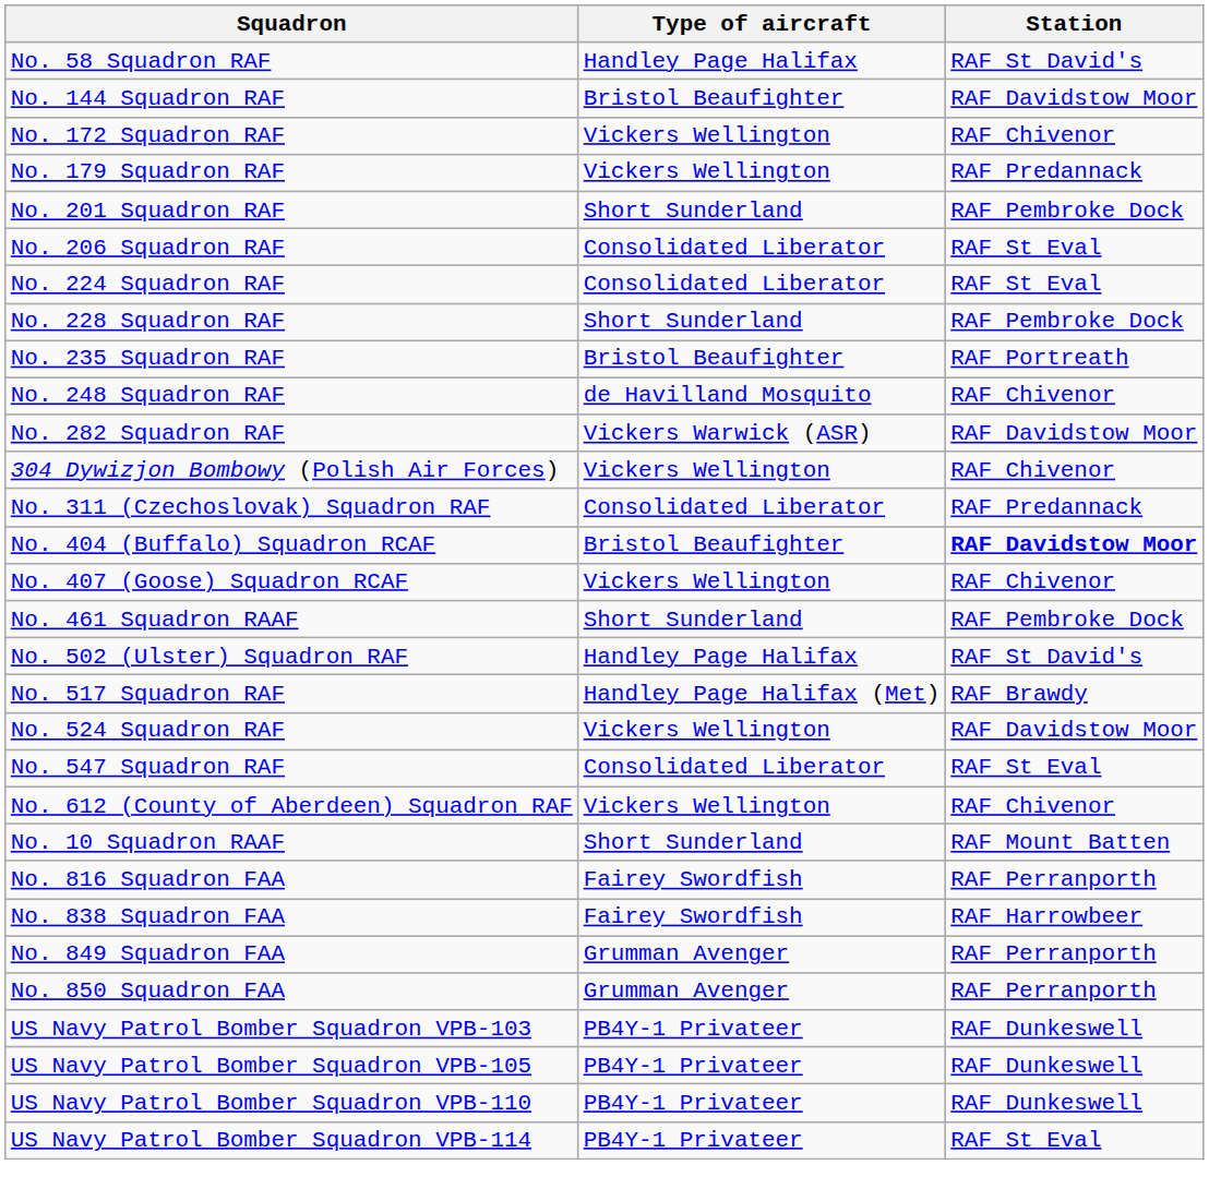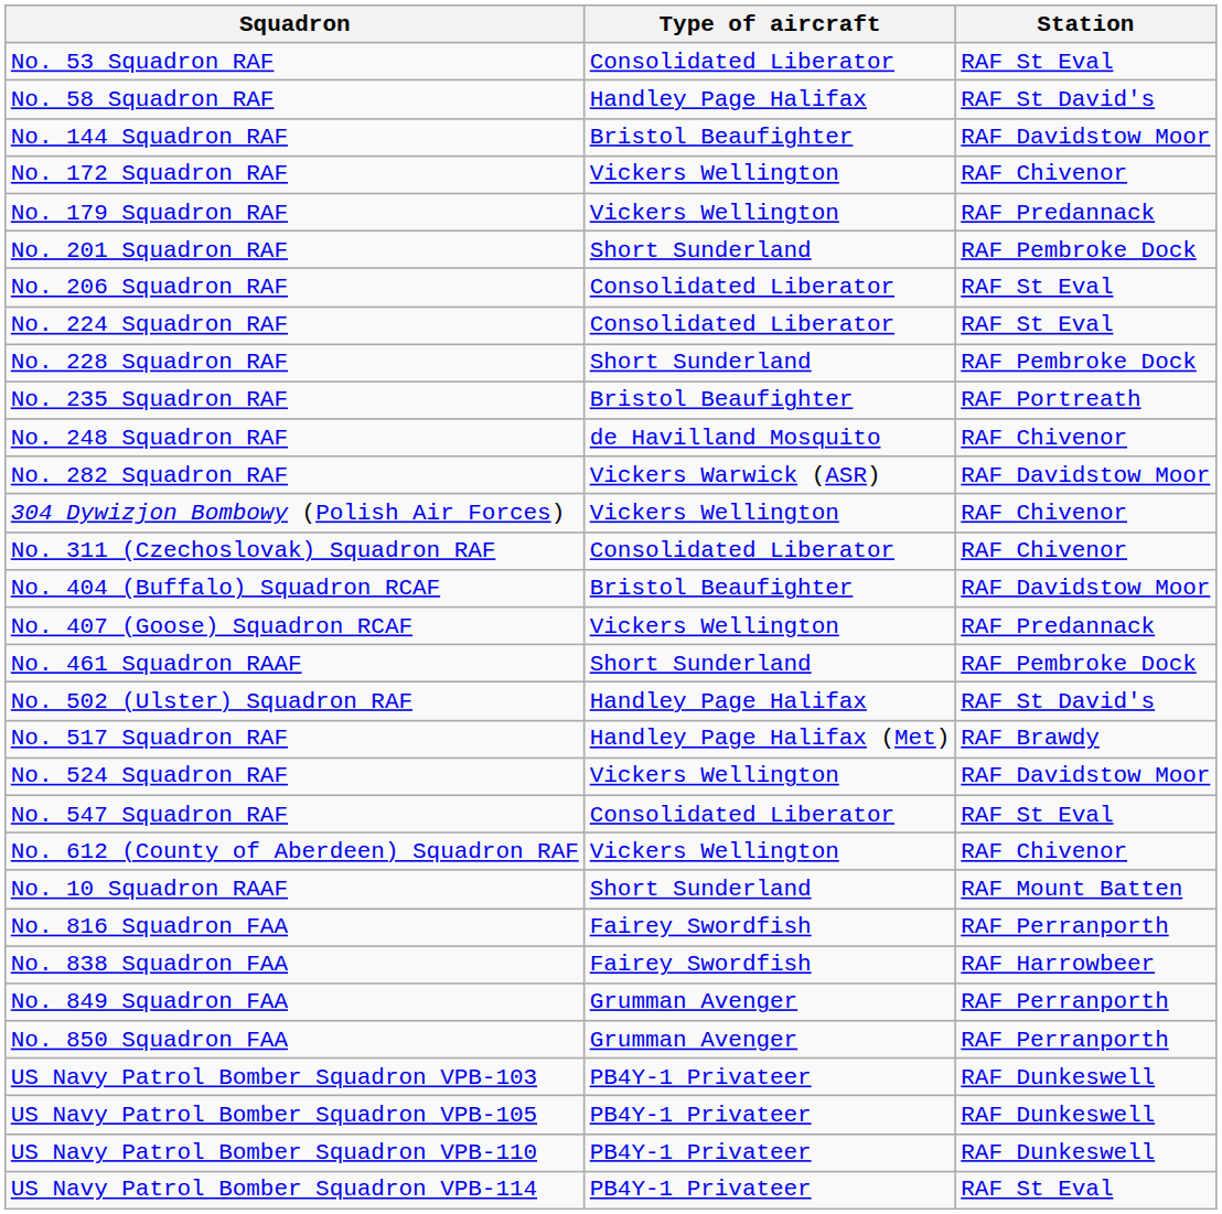 <table class="wikitable">
 <tr>
 <th>Squadron</th>
 <th>Type of aircraft</th>
 <th>Station</th>
+</tr>
+<tr>
+<td><a href='#'>No. 53 Squadron RAF</a></td>
+<td><a href='#'>Consolidated Liberator</a></td>
+<td><a href='#'>RAF St Eval</a></td>
 </tr>
 <tr>
 <td><a href='#'>No. 58 Squadron RAF</a></td>
 <td><a href='#'>Handley Page Halifax</a></td>
 <td><a href='#'>RAF St David's</a></td>
 </tr>
 <tr>
 <td><a href='#'>No. 144 Squadron RAF</a></td>
 <td><a href='#'>Bristol Beaufighter</a></td>
 <td><a href='#'>RAF Davidstow Moor</a></td>
 </tr>
 <tr>
 <td><a href='#'>No. 172 Squadron RAF</a></td>
 <td><a href='#'>Vickers Wellington</a></td>
 <td><a href='#'>RAF Chivenor</a></td>
 </tr>
 <tr>
 <td><a href='#'>No. 179 Squadron RAF</a></td>
 <td><a href='#'>Vickers Wellington</a></td>
 <td><a href='#'>RAF Predannack</a></td>
 </tr>
 <tr>
 <td><a href='#'>No. 201 Squadron RAF</a></td>
 <td><a href='#'>Short Sunderland</a></td>
 <td><a href='#'>RAF Pembroke Dock</a></td>
 </tr>
 <tr>
 <td><a href='#'>No. 206 Squadron RAF</a></td>
 <td><a href='#'>Consolidated Liberator</a></td>
 <td><a href='#'>RAF St Eval</a></td>
 </tr>
 <tr>
 <td><a href='#'>No. 224 Squadron RAF</a></td>
 <td><a href='#'>Consolidated Liberator</a></td>
 <td><a href='#'>RAF St Eval</a></td>
 </tr>
 <tr>
 <td><a href='#'>No. 228 Squadron RAF</a></td>
 <td><a href='#'>Short Sunderland</a></td>
 <td><a href='#'>RAF Pembroke Dock</a></td>
 </tr>
 <tr>
 <td><a href='#'>No. 235 Squadron RAF</a></td>
 <td><a href='#'>Bristol Beaufighter</a></td>
 <td><a href='#'>RAF Portreath</a></td>
 </tr>
 <tr>
 <td><a href='#'>No. 248 Squadron RAF</a></td>
 <td><a href='#'>de Havilland Mosquito</a></td>
 <td><a href='#'>RAF Chivenor</a></td>
 </tr>
 <tr>
 <td><a href='#'>No. 282 Squadron RAF</a></td>
 <td><a href='#'>Vickers Warwick</a> (<a href='#'>ASR</a>)</td>
 <td><a href='#'>RAF Davidstow Moor</a></td>
 </tr>
 <tr>
 <td><a href='#'><em>304 Dywizjon Bombowy</em></a> (<a href='#'>Polish Air Forces</a>)</td>
 <td><a href='#'>Vickers Wellington</a></td>
 <td><a href='#'>RAF Chivenor</a></td>
 </tr>
 <tr>
 <td><a href='#'>No. 311 (Czechoslovak) Squadron RAF</a></td>
 <td><a href='#'>Consolidated Liberator</a></td>
-<td><a href='#'>RAF Predannack</a></td>
+<td><a href='#'>RAF Chivenor</a></td>
 </tr>
 <tr>
 <td><a href='#'>No. 404 (Buffalo) Squadron RCAF</a></td>
 <td><a href='#'>Bristol Beaufighter</a></td>
-<td><strong><a href='#'>RAF Davidstow Moor</a></strong></td>
+<td><a href='#'>RAF Davidstow Moor</a></td>
 </tr>
 <tr>
 <td><a href='#'>No. 407 (Goose) Squadron RCAF</a></td>
 <td><a href='#'>Vickers Wellington</a></td>
-<td><a href='#'>RAF Chivenor</a></td>
+<td><a href='#'>RAF Predannack</a></td>
 </tr>
 <tr>
 <td><a href='#'>No. 461 Squadron RAAF</a></td>
 <td><a href='#'>Short Sunderland</a></td>
 <td><a href='#'>RAF Pembroke Dock</a></td>
 </tr>
 <tr>
 <td><a href='#'>No. 502 (Ulster) Squadron RAF</a></td>
 <td><a href='#'>Handley Page Halifax</a></td>
 <td><a href='#'>RAF St David's</a></td>
 </tr>
 <tr>
 <td><a href='#'>No. 517 Squadron RAF</a></td>
 <td><a href='#'>Handley Page Halifax</a> (<a href='#'>Met</a>)</td>
 <td><a href='#'>RAF Brawdy</a></td>
 </tr>
 <tr>
 <td><a href='#'>No. 524 Squadron RAF</a></td>
 <td><a href='#'>Vickers Wellington</a></td>
 <td><a href='#'>RAF Davidstow Moor</a></td>
 </tr>
 <tr>
 <td><a href='#'>No. 547 Squadron RAF</a></td>
 <td><a href='#'>Consolidated Liberator</a></td>
 <td><a href='#'>RAF St Eval</a></td>
 </tr>
 <tr>
 <td><a href='#'>No. 612 (County of Aberdeen) Squadron RAF</a></td>
 <td><a href='#'>Vickers Wellington</a></td>
 <td><a href='#'>RAF Chivenor</a></td>
 </tr>
 <tr>
 <td><a href='#'>No. 10 Squadron RAAF</a></td>
 <td><a href='#'>Short Sunderland</a></td>
 <td><a href='#'>RAF Mount Batten</a></td>
 </tr>
 <tr>
 <td><a href='#'>No. 816 Squadron FAA</a></td>
 <td><a href='#'>Fairey Swordfish</a></td>
 <td><a href='#'>RAF Perranporth</a></td>
 </tr>
 <tr>
 <td><a href='#'>No. 838 Squadron FAA</a></td>
 <td><a href='#'>Fairey Swordfish</a></td>
 <td><a href='#'>RAF Harrowbeer</a></td>
 </tr>
 <tr>
 <td><a href='#'>No. 849 Squadron FAA</a></td>
 <td><a href='#'>Grumman Avenger</a></td>
 <td><a href='#'>RAF Perranporth</a></td>
 </tr>
 <tr>
 <td><a href='#'>No. 850 Squadron FAA</a></td>
 <td><a href='#'>Grumman Avenger</a></td>
 <td><a href='#'>RAF Perranporth</a></td>
 </tr>
 <tr>
 <td><a href='#'>US Navy Patrol Bomber Squadron VPB-103</a></td>
 <td><a href='#'>PB4Y-1 Privateer</a></td>
 <td><a href='#'>RAF Dunkeswell</a></td>
 </tr>
 <tr>
 <td><a href='#'>US Navy Patrol Bomber Squadron VPB-105</a></td>
 <td><a href='#'>PB4Y-1 Privateer</a></td>
 <td><a href='#'>RAF Dunkeswell</a></td>
 </tr>
 <tr>
 <td><a href='#'>US Navy Patrol Bomber Squadron VPB-110</a></td>
 <td><a href='#'>PB4Y-1 Privateer</a></td>
 <td><a href='#'>RAF Dunkeswell</a></td>
 </tr>
 <tr>
 <td><a href='#'>US Navy Patrol Bomber Squadron VPB-114</a></td>
 <td><a href='#'>PB4Y-1 Privateer</a></td>
 <td><a href='#'>RAF St Eval</a></td>
 </tr>
 </table>
